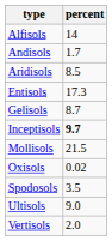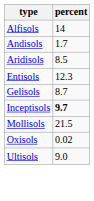 <table class="wikitable sortable">
 <tr>
 <th>type</th>
 <th>percent</th>
 </tr>
 <tr จูบ>
 <td><a href='#'>Alfisols</a></td>
 <td>14</td>
 </tr>
 <tr>
 <td><a href='#'>Andisols</a></td>
 <td>1.7</td>
 </tr>
 <tr>
 <td><a href='#'>Aridisols</a></td>
 <td>8.5</td>
 </tr>
 <tr>
 <td><a href='#'>Entisols</a></td>
-<td>17.3</td>
+<td>12.3</td>
 </tr>
 <tr>
 <td><a href='#'>Gelisols</a></td>
 <td>8.7</td>
 </tr>
 <tr>
 <td><a href='#'>Inceptisols</a></td>
 <td><strong>9.7</strong></td>
 </tr>
 <tr>
 <td><a href='#'>Mollisols</a></td>
 <td>21.5</td>
 </tr>
 <tr>
 <td><a href='#'>Oxisols</a></td>
 <td>0.02</td>
 </tr>
 <tr>
-<td><a href='#'>Spodosols</a></td>
-<td>3.5</td>
-</tr>
-<tr>
 <td><a href='#'>Ultisols</a></td>
 <td>9.0</td>
 </tr>
-<tr>
-<td><a href='#'>Vertisols</a></td>
-<td>2.0</td>
-</tr>
 </table>
